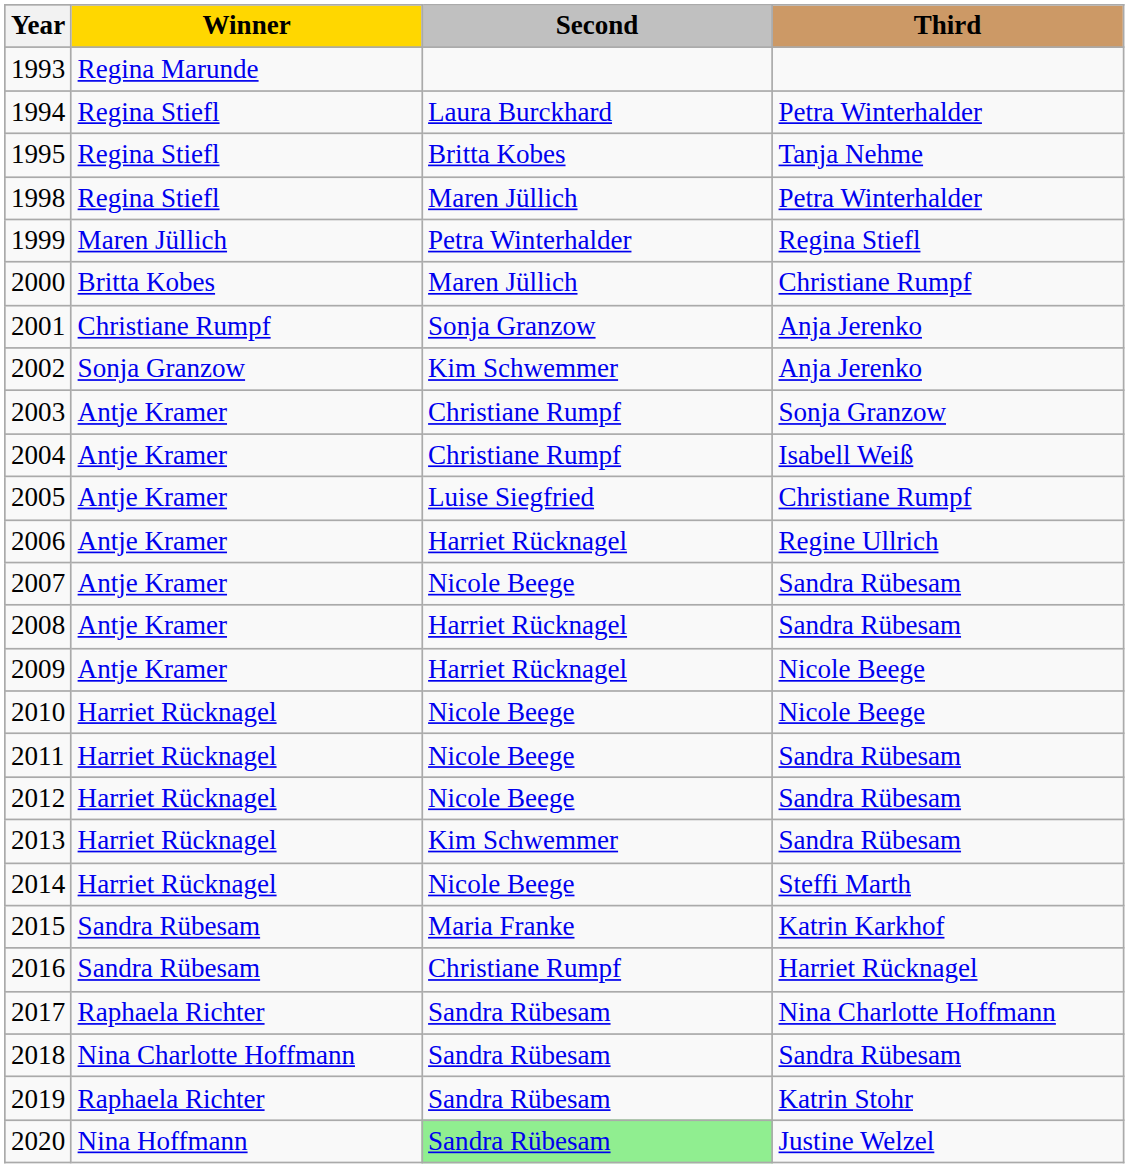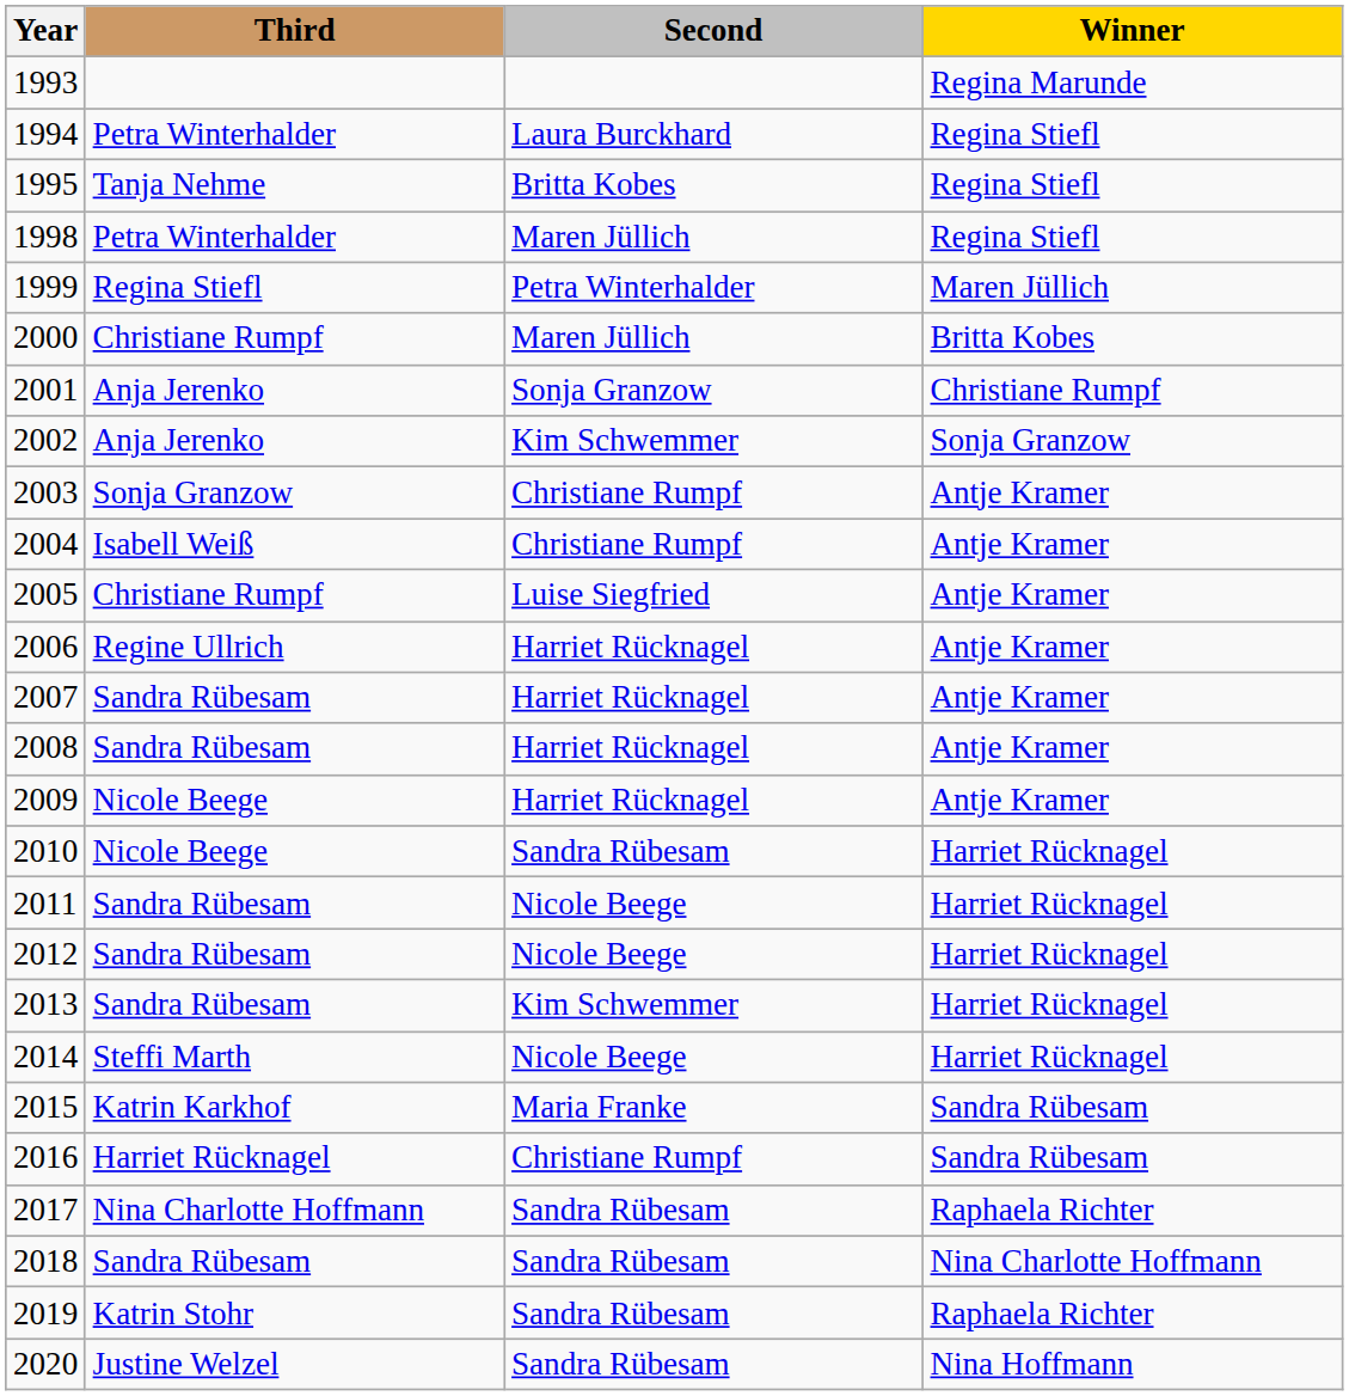 <table class="wikitable sortable">
 <tr>
 <th>Year</th>
+<th scope=col colspan=1 style="width:200px; background: #cc9966;">Third</th>
+<th scope=col colspan=1 style="width:200px; background: silver;">Second</th>
 <th scope=col colspan=1 style="width:200px; background: gold;">Winner</th>
-<th scope=col colspan=1 style="width:200px; background: silver;">Second</th>
-<th scope=col colspan=1 style="width:200px; background: #cc9966;">Third</th>
 </tr>
 <tr>
 <td>1993</td>
-<td><a href='#'>Regina Marunde</a></td>
 <td></td>
 <td></td>
+<td><a href='#'>Regina Marunde</a></td>
 </tr>
 <tr>
 <td>1994</td>
+<td><a href='#'>Petra Winterhalder</a></td>
+<td><a href='#'>Laura Burckhard</a></td>
 <td><a href='#'>Regina Stiefl</a></td>
-<td><a href='#'>Laura Burckhard</a></td>
-<td><a href='#'>Petra Winterhalder</a></td>
 </tr>
 <tr>
 <td>1995</td>
+<td><a href='#'>Tanja Nehme</a></td>
+<td><a href='#'>Britta Kobes</a></td>
 <td><a href='#'>Regina Stiefl</a></td>
-<td><a href='#'>Britta Kobes</a></td>
-<td><a href='#'>Tanja Nehme</a></td>
 </tr>
 <tr>
 <td>1998</td>
+<td><a href='#'>Petra Winterhalder</a></td>
+<td><a href='#'>Maren Jüllich</a></td>
 <td><a href='#'>Regina Stiefl</a></td>
-<td><a href='#'>Maren Jüllich</a></td>
-<td><a href='#'>Petra Winterhalder</a></td>
 </tr>
 <tr>
 <td>1999</td>
+<td><a href='#'>Regina Stiefl</a></td>
+<td><a href='#'>Petra Winterhalder</a></td>
 <td><a href='#'>Maren Jüllich</a></td>
-<td><a href='#'>Petra Winterhalder</a></td>
-<td><a href='#'>Regina Stiefl</a></td>
 </tr>
 <tr>
 <td>2000</td>
+<td><a href='#'>Christiane Rumpf</a></td>
+<td><a href='#'>Maren Jüllich</a></td>
 <td><a href='#'>Britta Kobes</a></td>
-<td><a href='#'>Maren Jüllich</a></td>
+</tr>
+<tr>
+<td>2001</td>
+<td><a href='#'>Anja Jerenko</a></td>
+<td><a href='#'>Sonja Granzow</a></td>
 <td><a href='#'>Christiane Rumpf</a></td>
 </tr>
 <tr>
-<td>2001</td>
-<td><a href='#'>Christiane Rumpf</a></td>
+<td>2002</td>
+<td><a href='#'>Anja Jerenko</a></td>
+<td><a href='#'>Kim Schwemmer</a></td>
 <td><a href='#'>Sonja Granzow</a></td>
-<td><a href='#'>Anja Jerenko</a></td>
-</tr>
-<tr>
-<td>2002</td>
-<td><a href='#'>Sonja Granzow</a></td>
-<td><a href='#'>Kim Schwemmer</a></td>
-<td><a href='#'>Anja Jerenko</a></td>
 </tr>
 <tr>
 <td>2003</td>
+<td><a href='#'>Sonja Granzow</a></td>
+<td><a href='#'>Christiane Rumpf</a></td>
 <td><a href='#'>Antje Kramer</a></td>
-<td><a href='#'>Christiane Rumpf</a></td>
-<td><a href='#'>Sonja Granzow</a></td>
 </tr>
 <tr>
 <td>2004</td>
+<td><a href='#'>Isabell Weiß</a></td>
+<td><a href='#'>Christiane Rumpf</a></td>
 <td><a href='#'>Antje Kramer</a></td>
-<td><a href='#'>Christiane Rumpf</a></td>
-<td><a href='#'>Isabell Weiß</a></td>
 </tr>
 <tr>
 <td>2005</td>
+<td><a href='#'>Christiane Rumpf</a></td>
+<td><a href='#'>Luise Siegfried</a></td>
 <td><a href='#'>Antje Kramer</a></td>
-<td><a href='#'>Luise Siegfried</a></td>
-<td><a href='#'>Christiane Rumpf</a></td>
 </tr>
 <tr>
 <td>2006</td>
+<td><a href='#'>Regine Ullrich</a></td>
+<td><a href='#'>Harriet Rücknagel</a></td>
 <td><a href='#'>Antje Kramer</a></td>
-<td><a href='#'>Harriet Rücknagel</a></td>
-<td><a href='#'>Regine Ullrich</a></td>
 </tr>
 <tr>
 <td>2007</td>
+<td><a href='#'>Sandra Rübesam</a></td>
+<td><a href='#'>Harriet Rücknagel</a></td>
 <td><a href='#'>Antje Kramer</a></td>
+</tr>
+<tr>
+<td>2008</td>
+<td><a href='#'>Sandra Rübesam</a></td>
+<td><a href='#'>Harriet Rücknagel</a></td>
+<td><a href='#'>Antje Kramer</a></td>
+</tr>
+<tr>
+<td>2009</td>
 <td><a href='#'>Nicole Beege</a></td>
+<td><a href='#'>Harriet Rücknagel</a></td>
+<td><a href='#'>Antje Kramer</a></td>
+</tr>
+<tr>
+<td>2010</td>
+<td><a href='#'>Nicole Beege</a></td>
+<td><a href='#'>Sandra Rübesam</a></td>
+<td><a href='#'>Harriet Rücknagel</a></td>
+</tr>
+<tr>
+<td>2011</td>
+<td><a href='#'>Sandra Rübesam</a></td>
+<td><a href='#'>Nicole Beege</a></td>
+<td><a href='#'>Harriet Rücknagel</a></td>
+</tr>
+<tr>
+<td>2012</td>
+<td><a href='#'>Sandra Rübesam</a></td>
+<td><a href='#'>Nicole Beege</a></td>
+<td><a href='#'>Harriet Rücknagel</a></td>
+</tr>
+<tr>
+<td>2013</td>
+<td><a href='#'>Sandra Rübesam</a></td>
+<td><a href='#'>Kim Schwemmer</a></td>
+<td><a href='#'>Harriet Rücknagel</a></td>
+</tr>
+<tr>
+<td>2014</td>
+<td><a href='#'>Steffi Marth</a></td>
+<td><a href='#'>Nicole Beege</a></td>
+<td><a href='#'>Harriet Rücknagel</a></td>
+</tr>
+<tr>
+<td>2015</td>
+<td><a href='#'>Katrin Karkhof</a></td>
+<td><a href='#'>Maria Franke</a></td>
 <td><a href='#'>Sandra Rübesam</a></td>
 </tr>
 <tr>
-<td>2008</td>
-<td><a href='#'>Antje Kramer</a></td>
+<td>2016</td>
 <td><a href='#'>Harriet Rücknagel</a></td>
+<td><a href='#'>Christiane Rumpf</a></td>
 <td><a href='#'>Sandra Rübesam</a></td>
 </tr>
 <tr>
-<td>2009</td>
-<td><a href='#'>Antje Kramer</a></td>
-<td><a href='#'>Harriet Rücknagel</a></td>
-<td><a href='#'>Nicole Beege</a></td>
+<td>2017</td>
+<td><a href='#'>Nina Charlotte Hoffmann</a></td>
+<td><a href='#'>Sandra Rübesam</a></td>
+<td><a href='#'>Raphaela Richter</a></td>
 </tr>
 <tr>
-<td>2010</td>
-<td><a href='#'>Harriet Rücknagel</a></td>
-<td><a href='#'>Nicole Beege</a></td>
-<td><a href='#'>Nicole Beege</a></td>
-</tr>
-<tr>
-<td>2011</td>
-<td><a href='#'>Harriet Rücknagel</a></td>
-<td><a href='#'>Nicole Beege</a></td>
+<td>2018</td>
 <td><a href='#'>Sandra Rübesam</a></td>
-</tr>
-<tr>
-<td>2012</td>
-<td><a href='#'>Harriet Rücknagel</a></td>
-<td><a href='#'>Nicole Beege</a></td>
-<td><a href='#'>Sandra Rübesam</a></td>
-</tr>
-<tr>
-<td>2013</td>
-<td><a href='#'>Harriet Rücknagel</a></td>
-<td><a href='#'>Kim Schwemmer</a></td>
-<td><a href='#'>Sandra Rübesam</a></td>
-</tr>
-<tr>
-<td>2014</td>
-<td><a href='#'>Harriet Rücknagel</a></td>
-<td><a href='#'>Nicole Beege</a></td>
-<td><a href='#'>Steffi Marth</a></td>
-</tr>
-<tr>
-<td>2015</td>
-<td><a href='#'>Sandra Rübesam</a></td>
-<td><a href='#'>Maria Franke</a></td>
-<td><a href='#'>Katrin Karkhof</a></td>
-</tr>
-<tr>
-<td>2016</td>
-<td><a href='#'>Sandra Rübesam</a></td>
-<td><a href='#'>Christiane Rumpf</a></td>
-<td><a href='#'>Harriet Rücknagel</a></td>
-</tr>
-<tr>
-<td>2017</td>
-<td><a href='#'>Raphaela Richter</a></td>
 <td><a href='#'>Sandra Rübesam</a></td>
 <td><a href='#'>Nina Charlotte Hoffmann</a></td>
 </tr>
 <tr>
-<td>2018</td>
-<td><a href='#'>Nina Charlotte Hoffmann</a></td>
+<td>2019</td>
+<td><a href='#'>Katrin Stohr</a></td>
 <td><a href='#'>Sandra Rübesam</a></td>
-<td><a href='#'>Sandra Rübesam</a></td>
-</tr>
-<tr>
-<td>2019</td>
 <td><a href='#'>Raphaela Richter</a></td>
-<td><a href='#'>Sandra Rübesam</a></td>
-<td><a href='#'>Katrin Stohr</a></td>
 </tr>
 <tr>
 <td>2020</td>
+<td><a href='#'>Justine Welzel</a></td>
+<td><a href='#'>Sandra Rübesam</a></td>
 <td><a href='#'>Nina Hoffmann</a></td>
-<td style="background: lightgreen;"><a href='#'>Sandra Rübesam</a></td>
-<td><a href='#'>Justine Welzel</a></td>
 </tr>
 </table>
